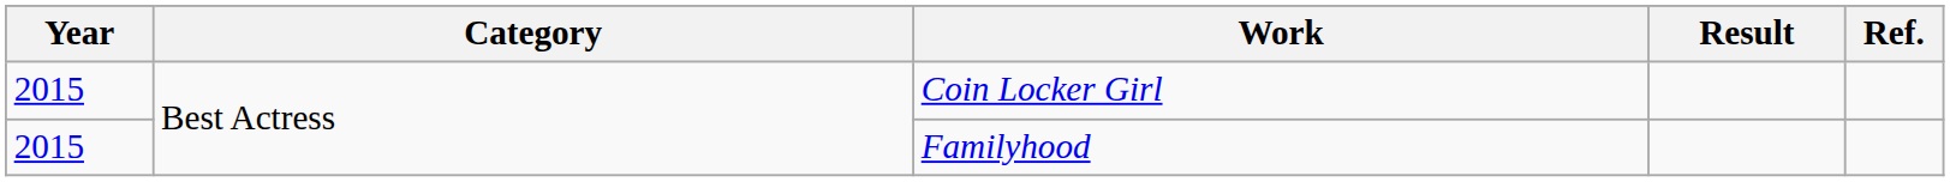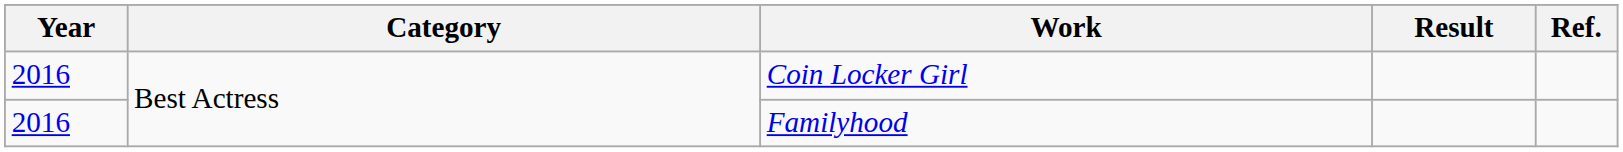 <table class="wikitable sortable plainrowheaders" Style=font-size:98%>
 <tr>
 <th scope="col" style="width:6%;">Year</th>
 <th scope="col" style="width:31%;">Category</th>
 <th scope="col" style="width:30%;">Work</th>
 <th scope="col" style="width:8%;">Result</th>
 <th scope="col" style="width:4%;">Ref.</th>
 </tr>
 <tr>
-<td><a href='#'>2015</a></td>
+<td><a href='#'>2016</a></td>
 <td rowspan="2">Best Actress</td>
 <td><em><a href='#'>Coin Locker Girl</a></em></td>
 <td></td>
 <td></td>
 </tr>
 <tr>
-<td><a href='#'>2015</a></td>
+<td><a href='#'>2016</a></td>
 <td><em><a href='#'>Familyhood</a></em></td>
 <td></td>
 <td></td>
 </tr>
 </table>
